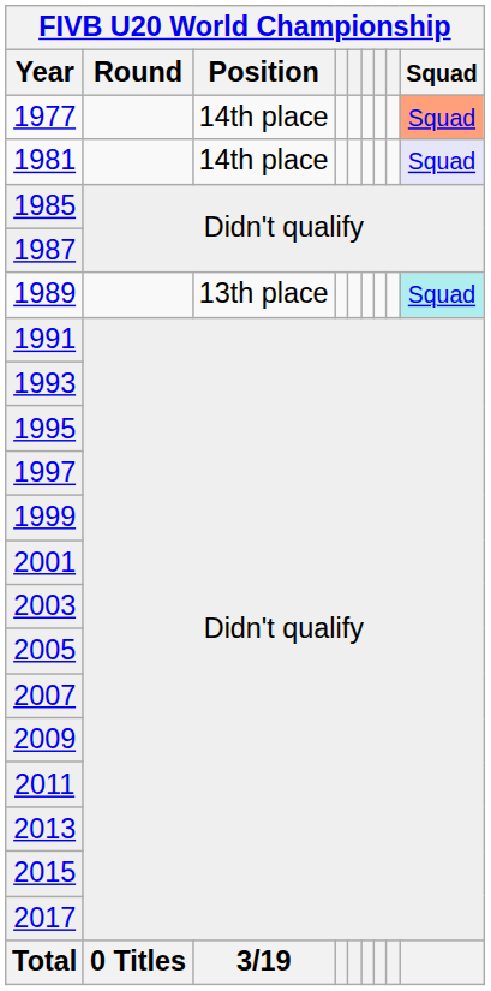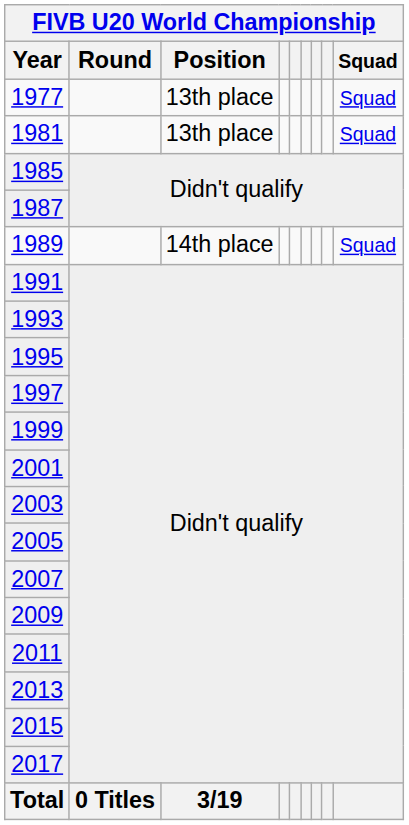 <table class="wikitable" style="text-align: center;">
 <tr>
 <th colspan=9><a href='#'>FIVB U20 World Championship</a></th>
 </tr>
 <tr>
 <th>Year</th>
 <th>Round</th>
 <th>Position</th>
 <th></th>
 <th></th>
 <th></th>
 <th></th>
 <th></th>
 <th><small>Squad</small></th>
 </tr>
 <tr>
 <td> <a href='#'>1977</a></td>
 <td></td>
-<td>14th place</td>
+<td>13th place</td>
 <td></td>
 <td></td>
 <td></td>
 <td></td>
 <td></td>
-<td style="background: lightsalmon;"><small><a href='#'>Squad</a></small></td>
+<td><small><a href='#'>Squad</a></small></td>
 </tr>
 <tr>
 <td> <a href='#'>1981</a></td>
 <td></td>
-<td>14th place</td>
+<td>13th place</td>
 <td></td>
 <td></td>
 <td></td>
 <td></td>
 <td></td>
-<td style="background: lavender;"><small><a href='#'>Squad</a></small></td>
+<td><small><a href='#'>Squad</a></small></td>
 </tr>
 <tr bgcolor="efefef">
 <td> <a href='#'>1985</a></td>
 <td colspan=8 rowspan=2>Didn't qualify</td>
 </tr>
 <tr bgcolor="efefef">
 <td> <a href='#'>1987</a></td>
 </tr>
 <tr>
 <td> <a href='#'>1989</a></td>
 <td></td>
-<td>13th place</td>
+<td>14th place</td>
 <td></td>
 <td></td>
 <td></td>
 <td></td>
 <td></td>
-<td style="background: paleturquoise;"><small><a href='#'>Squad</a></small></td>
+<td><small><a href='#'>Squad</a></small></td>
 </tr>
 <tr bgcolor="efefef">
 <td> <a href='#'>1991</a></td>
 <td colspan=9 rowspan=14>Didn't qualify</td>
 </tr>
 <tr bgcolor="efefef">
 <td> <a href='#'>1993</a></td>
 </tr>
 <tr bgcolor="efefef">
 <td> <a href='#'>1995</a></td>
 </tr>
 <tr bgcolor="efefef">
 <td> <a href='#'>1997</a></td>
 </tr>
 <tr bgcolor="efefef">
 <td> <a href='#'>1999</a></td>
 </tr>
 <tr bgcolor="efefef">
 <td> <a href='#'>2001</a></td>
 </tr>
 <tr bgcolor="efefef">
 <td> <a href='#'>2003</a></td>
 </tr>
 <tr bgcolor="efefef">
 <td> <a href='#'>2005</a></td>
 </tr>
 <tr bgcolor="efefef">
 <td> <a href='#'>2007</a></td>
 </tr>
 <tr bgcolor="efefef">
 <td> <a href='#'>2009</a></td>
 </tr>
 <tr bgcolor="efefef">
 <td> <a href='#'>2011</a></td>
 </tr>
 <tr bgcolor="efefef">
 <td> <a href='#'>2013</a></td>
 </tr>
 <tr bgcolor="efefef">
 <td> <a href='#'>2015</a></td>
 </tr>
 <tr bgcolor="efefef">
 <td> <a href='#'>2017</a></td>
 </tr>
 <tr>
 <th>Total</th>
 <th>0 Titles</th>
 <th>3/19</th>
 <th></th>
 <th></th>
 <th></th>
 <th></th>
 <th></th>
 <th></th>
 </tr>
 </table>
